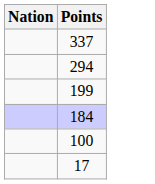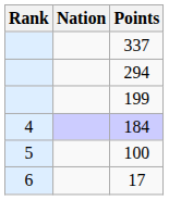 <table class="wikitable sortable" style="text-align:center">
 <tr>
+<th>Rank</th>
 <th>Nation</th>
 <th>Points</th>
 </tr>
 <tr>
+<td bgcolor = DDEEFF></td>
 <td align=left></td>
 <td>337</td>
 </tr>
 <tr>
+<td bgcolor = DDEEFF></td>
 <td align=left></td>
 <td>294</td>
 </tr>
 <tr>
+<td bgcolor = DDEEFF></td>
 <td align=left></td>
 <td>199</td>
 </tr>
 <tr style="background-color:#ccccff">
+<td bgcolor = DDEEFF>4</td>
 <td align=left></td>
 <td>184</td>
 </tr>
 <tr>
+<td bgcolor = DDEEFF>5</td>
 <td align=left></td>
 <td>100</td>
 </tr>
 <tr>
+<td bgcolor = DDEEFF>6</td>
 <td align=left></td>
 <td>17</td>
 </tr>
 </table>
